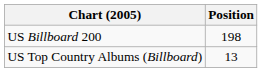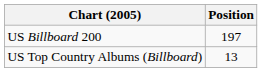 <table class="wikitable sortable">
 <tr>
 <th>Chart (2005)</th>
 <th>Position</th>
 </tr>
 <tr>
 <td>US <em>Billboard</em> 200</td>
-<td align="center">198</td>
+<td align="center">197</td>
 </tr>
 <tr>
 <td>US Top Country Albums (<em>Billboard</em>)</td>
 <td align="center">13</td>
 </tr>
 </table>
